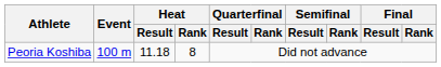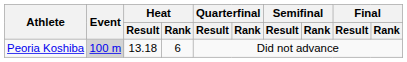 <table class=wikitable style="font-size:90%">
 <tr>
 <th rowspan="2">Athlete</th>
 <th rowspan="2">Event</th>
 <th colspan="2">Heat</th>
 <th colspan="2">Quarterfinal</th>
 <th colspan="2">Semifinal</th>
 <th colspan="2">Final</th>
 </tr>
 <tr style="font-size:95%">
 <th>Result</th>
 <th>Rank</th>
 <th>Result</th>
 <th>Rank</th>
 <th>Result</th>
 <th>Rank</th>
 <th>Result</th>
 <th>Rank</th>
 </tr>
 <tr align=center>
 <td align=left><a href='#'>Peoria Koshiba</a></td>
-<td align=left><a href='#'>100 m</a></td>
-<td>11.18</td>
-<td>8</td>
+<td align=left style="background: lightgrey;"><a href='#'>100 m</a></td>
+<td>13.18</td>
+<td>6</td>
 <td colspan=6>Did not advance</td>
 </tr>
 </table>
